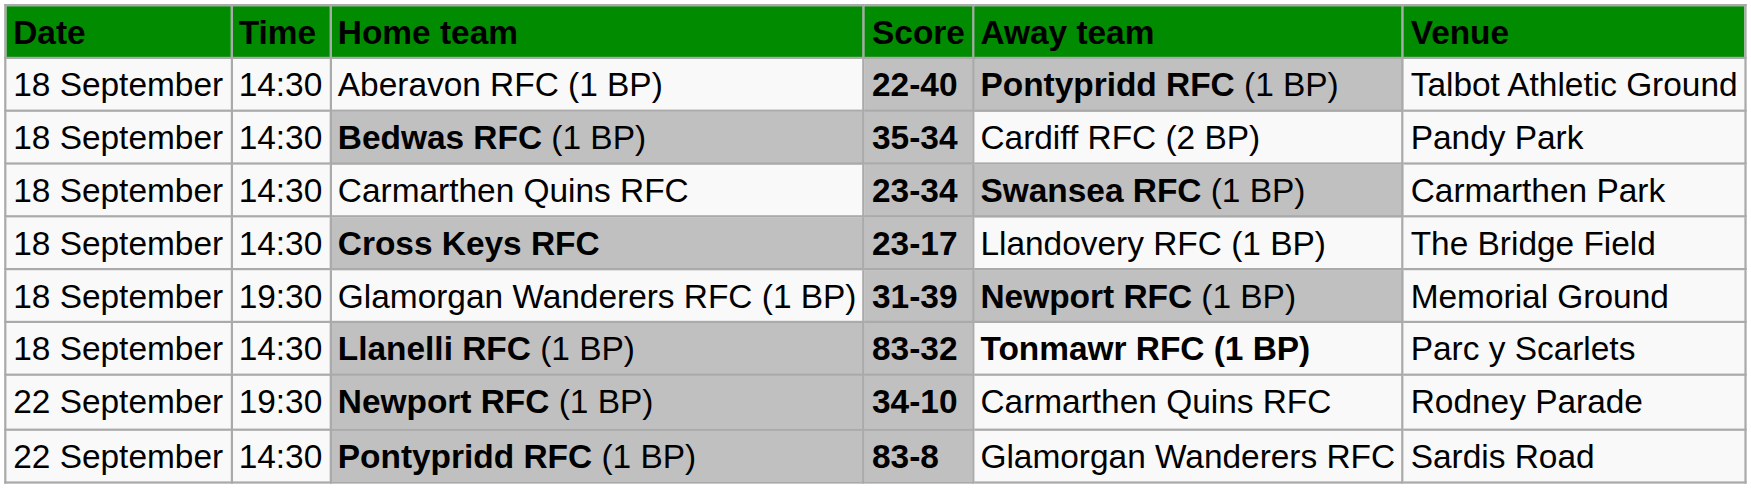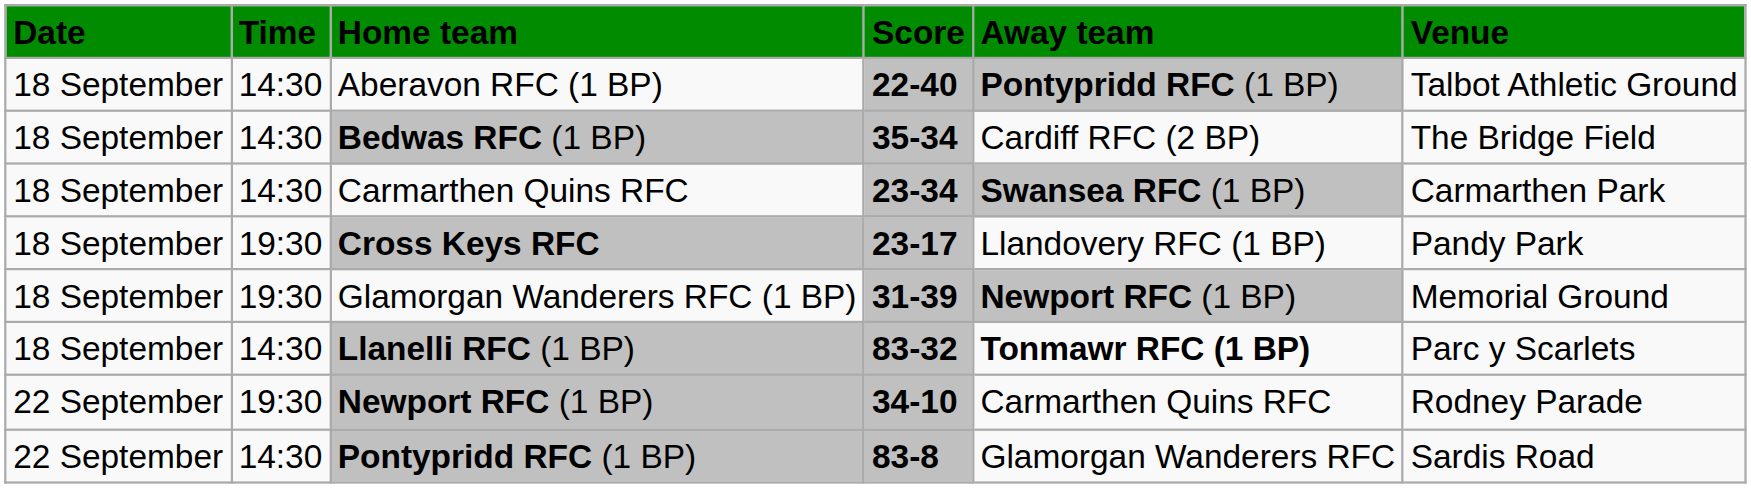 <table class="wikitable" style="margin:0.5em auto; font-size:95%">
 <tr bgcolor="#008B00">
 <td><strong>Date</strong></td>
 <td><strong>Time</strong></td>
 <td><strong>Home team</strong></td>
 <td><strong>Score</strong></td>
 <td><strong>Away team</strong></td>
 <td><strong>Venue</strong></td>
 </tr>
 <tr>
 <td>18 September</td>
 <td>14:30</td>
 <td>Aberavon RFC (1 BP)</td>
 <td bgcolor="silver"><strong>22-40</strong></td>
 <td bgcolor="silver"><strong>Pontypridd RFC</strong> (1 BP)</td>
 <td>Talbot Athletic Ground</td>
 </tr>
 <tr>
 <td>18 September</td>
 <td>14:30</td>
 <td bgcolor="silver"><strong>Bedwas RFC</strong> (1 BP)</td>
 <td bgcolor="silver"><strong>35-34</strong></td>
 <td>Cardiff RFC (2 BP)</td>
-<td>Pandy Park</td>
+<td>The Bridge Field</td>
 </tr>
 <tr>
 <td>18 September</td>
 <td>14:30</td>
 <td>Carmarthen Quins RFC</td>
 <td bgcolor="silver"><strong>23-34</strong></td>
 <td bgcolor="silver"><strong>Swansea RFC</strong> (1 BP)</td>
 <td>Carmarthen Park</td>
 </tr>
 <tr>
 <td>18 September</td>
-<td>14:30</td>
+<td>19:30</td>
 <td bgcolor="silver"><strong>Cross Keys RFC</strong></td>
 <td bgcolor="silver"><strong>23-17</strong></td>
 <td>Llandovery RFC (1 BP)</td>
-<td>The Bridge Field</td>
+<td>Pandy Park</td>
 </tr>
 <tr>
 <td>18 September</td>
 <td>19:30</td>
 <td>Glamorgan Wanderers RFC (1 BP)</td>
 <td bgcolor="silver"><strong>31-39</strong></td>
 <td bgcolor="silver"><strong>Newport RFC</strong> (1 BP)</td>
 <td>Memorial Ground</td>
 </tr>
 <tr>
 <td>18 September</td>
 <td>14:30</td>
 <td bgcolor="silver"><strong>Llanelli RFC</strong> (1 BP)</td>
 <td bgcolor="silver"><strong>83-32</strong></td>
 <td><strong>Tonmawr RFC (1 BP)</strong></td>
 <td>Parc y Scarlets</td>
 </tr>
 <tr>
 <td>22 September</td>
 <td>19:30</td>
 <td bgcolor="silver"><strong>Newport RFC</strong> (1 BP)</td>
 <td bgcolor="silver"><strong>34-10</strong></td>
 <td>Carmarthen Quins RFC</td>
 <td>Rodney Parade</td>
 </tr>
 <tr>
 <td>22 September</td>
 <td>14:30</td>
 <td bgcolor="silver"><strong>Pontypridd RFC</strong> (1 BP)</td>
 <td bgcolor="silver"><strong>83-8</strong></td>
 <td>Glamorgan Wanderers RFC</td>
 <td>Sardis Road</td>
 </tr>
 </table>
